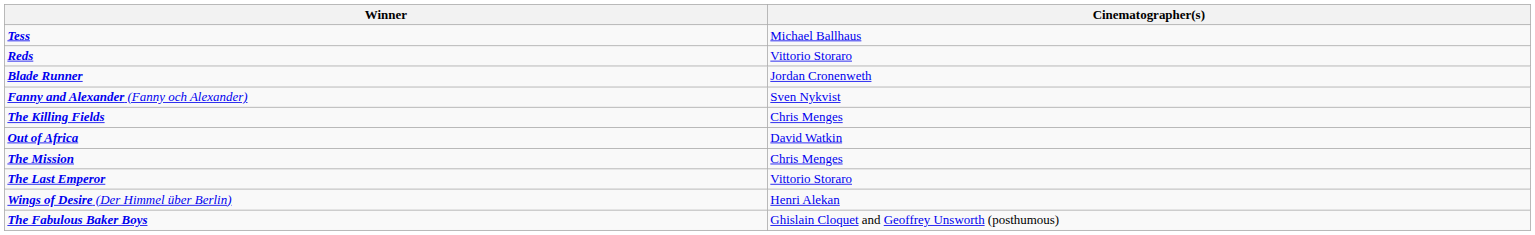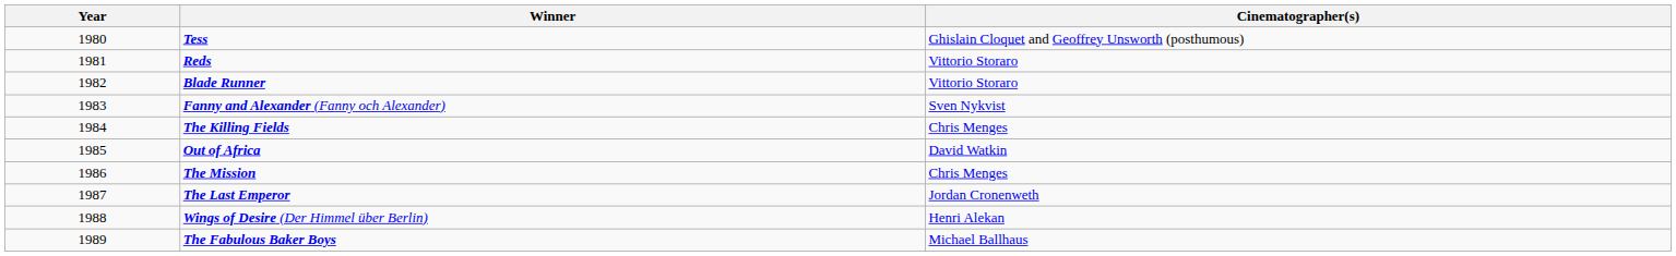 <table class="wikitable" width="95%" cellpadding="5">
 <tr>
+<th width="100"><strong>Year</strong></th>
 <th width="450"><strong>Winner</strong></th>
 <th width="450"><strong>Cinematographer(s)</strong></th>
 </tr>
 <tr>
+<td style="text-align:center;">1980</td>
 <td><strong><em><a href='#'>Tess</a></em></strong></td>
-<td><a href='#'>Michael Ballhaus</a></td>
+<td><a href='#'>Ghislain Cloquet</a> and <a href='#'>Geoffrey Unsworth</a> (posthumous)</td>
 </tr>
 <tr>
+<td style="text-align:center;">1981</td>
 <td><strong><em><a href='#'>Reds</a></em></strong></td>
 <td><a href='#'>Vittorio Storaro</a></td>
 </tr>
 <tr>
+<td style="text-align:center;">1982</td>
 <td><strong><em><a href='#'>Blade Runner</a></em></strong></td>
-<td><a href='#'>Jordan Cronenweth</a></td>
+<td><a href='#'>Vittorio Storaro</a></td>
 </tr>
 <tr>
+<td style="text-align:center;">1983</td>
 <td><em><a href='#'><strong>Fanny and Alexander</strong> (Fanny och Alexander)</a></em></td>
 <td><a href='#'>Sven Nykvist</a></td>
 </tr>
 <tr>
+<td style="text-align:center;">1984</td>
 <td><strong><em><a href='#'>The Killing Fields</a></em></strong></td>
 <td><a href='#'>Chris Menges</a></td>
 </tr>
 <tr>
+<td style="text-align:center;">1985</td>
 <td><strong><em><a href='#'>Out of Africa</a></em></strong></td>
 <td><a href='#'>David Watkin</a></td>
 </tr>
 <tr>
+<td style="text-align:center;">1986</td>
 <td><strong><em><a href='#'>The Mission</a></em></strong></td>
 <td><a href='#'>Chris Menges</a></td>
 </tr>
 <tr>
+<td style="text-align:center;">1987</td>
 <td><strong><em><a href='#'>The Last Emperor</a></em></strong></td>
-<td><a href='#'>Vittorio Storaro</a></td>
+<td><a href='#'>Jordan Cronenweth</a></td>
 </tr>
 <tr>
+<td style="text-align:center;">1988</td>
 <td><em><a href='#'><strong>Wings of Desire</strong> (Der Himmel über Berlin)</a></em></td>
 <td><a href='#'>Henri Alekan</a></td>
 </tr>
 <tr>
+<td style="text-align:center;">1989</td>
 <td><strong><em><a href='#'>The Fabulous Baker Boys</a></em></strong></td>
-<td><a href='#'>Ghislain Cloquet</a> and <a href='#'>Geoffrey Unsworth</a> (posthumous)</td>
+<td><a href='#'>Michael Ballhaus</a></td>
 </tr>
 </table>
